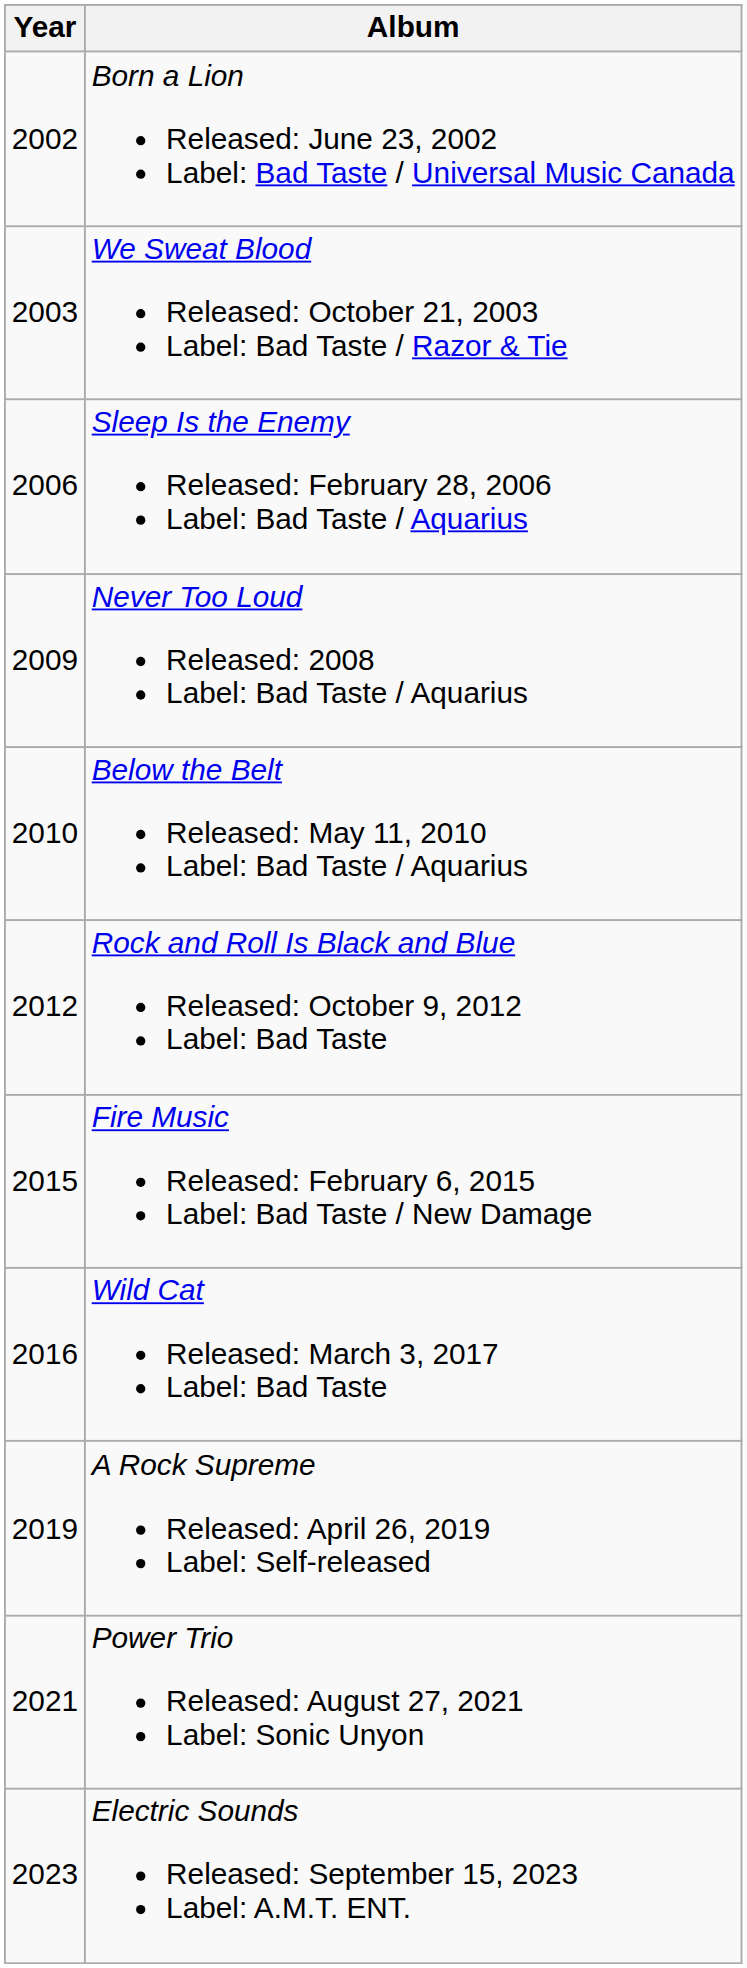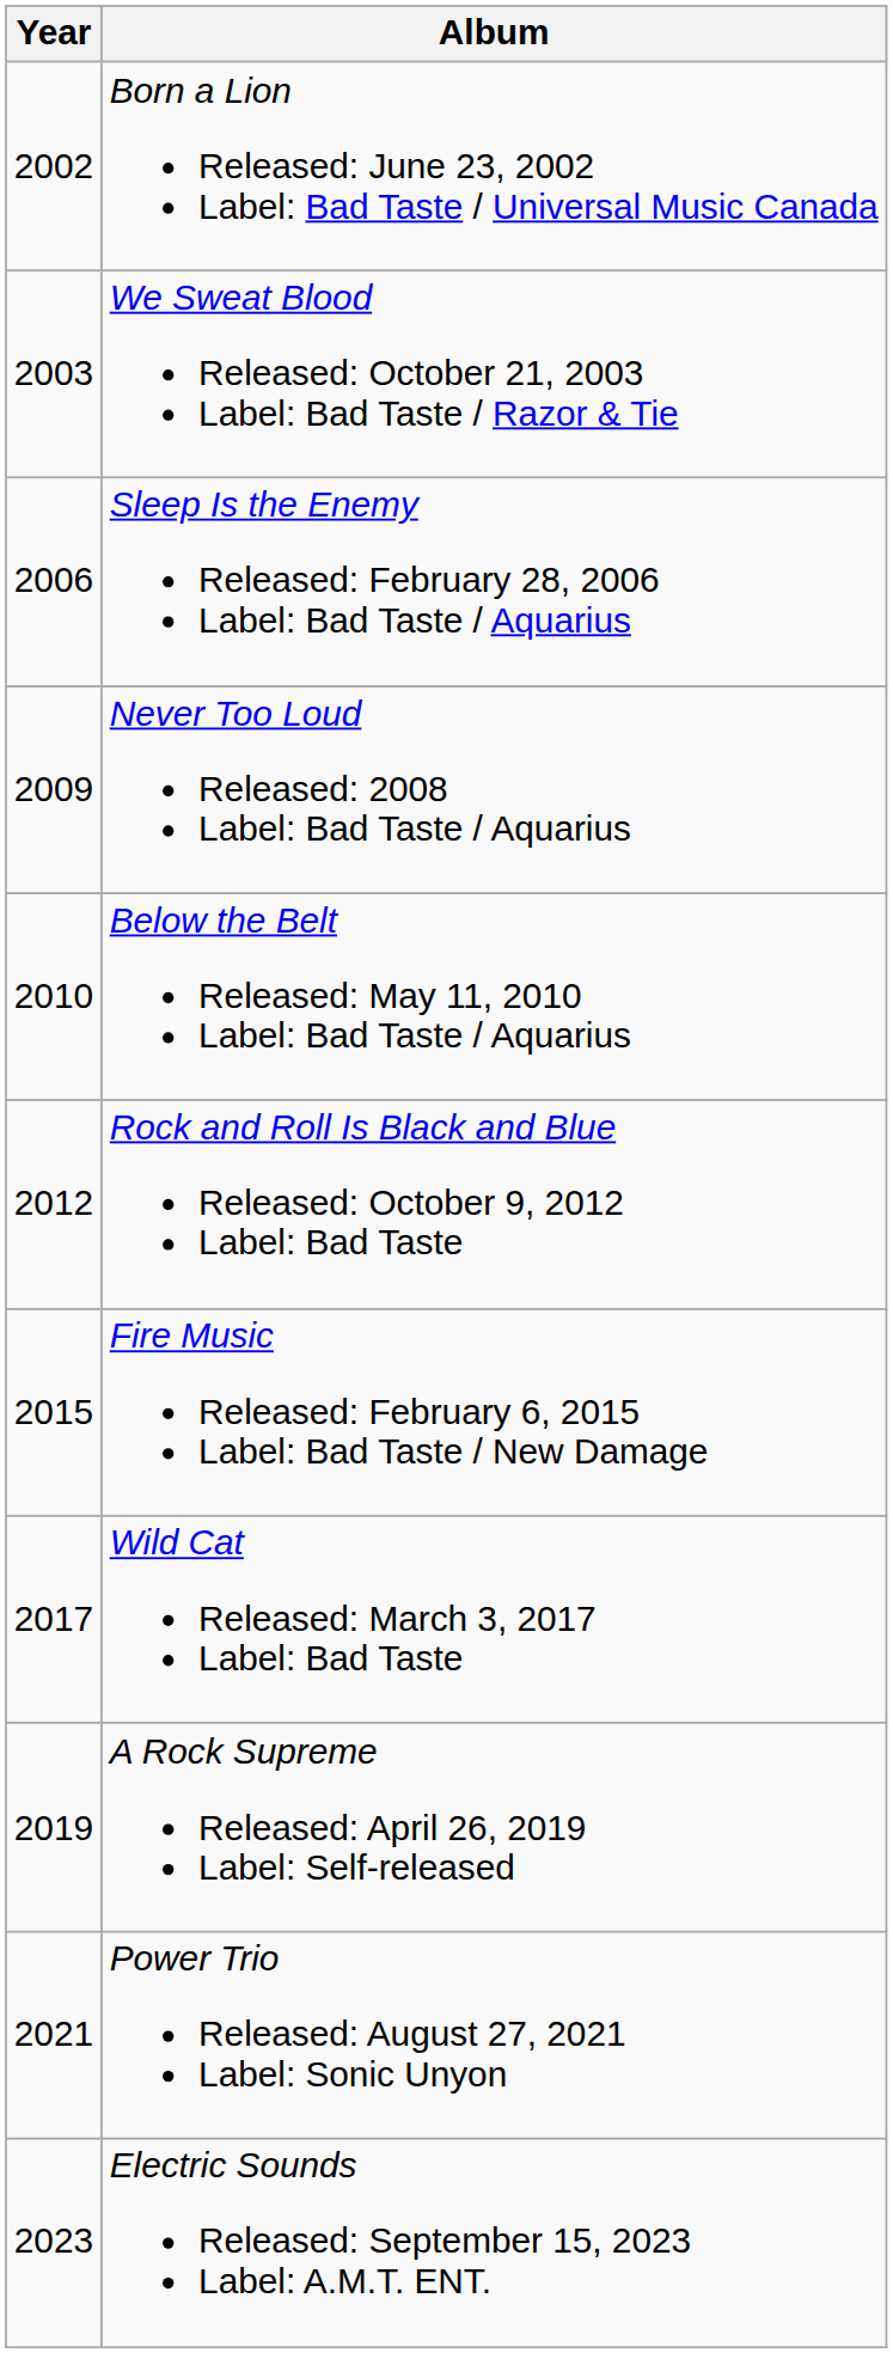 <table class="wikitable" style="text-align:center;">
 <tr>
 <th>Year</th>
 <th>Album</th>
 </tr>
 <tr>
 <td>2002</td>
 <td align="left"><em>Born a Lion</em><br><ul><li>Released:  June 23, 2002</li><li>Label: <a href='#'>Bad Taste</a> / <a href='#'>Universal Music Canada</a></li></ul></td>
 </tr>
 <tr>
 <td>2003</td>
 <td align="left"><em><a href='#'>We Sweat Blood</a></em><br><ul><li>Released: October 21, 2003</li><li>Label: Bad Taste / <a href='#'>Razor & Tie</a></li></ul></td>
 </tr>
 <tr>
 <td>2006</td>
 <td align="left"><em><a href='#'>Sleep Is the Enemy</a></em><br><ul><li>Released: February 28, 2006</li><li>Label: Bad Taste / <a href='#'>Aquarius</a></li></ul></td>
 </tr>
 <tr>
 <td>2009</td>
 <td align="left"><em><a href='#'>Never Too Loud</a></em><br><ul><li>Released: 2008</li><li>Label: Bad Taste / Aquarius</li></ul></td>
 </tr>
 <tr>
 <td>2010</td>
 <td align="left"><em><a href='#'>Below the Belt</a></em><br><ul><li>Released: May 11, 2010</li><li>Label: Bad Taste / Aquarius</li></ul></td>
 </tr>
 <tr>
 <td>2012</td>
 <td align="left"><em><a href='#'>Rock and Roll Is Black and Blue</a></em><br><ul><li>Released: October 9, 2012</li><li>Label: Bad Taste</li></ul></td>
 </tr>
 <tr>
 <td>2015</td>
 <td align="left"><em><a href='#'>Fire Music</a></em><br><ul><li>Released: February 6, 2015</li><li>Label: Bad Taste / New Damage</li></ul></td>
 </tr>
 <tr>
-<td>2016</td>
+<td>2017</td>
 <td align="left"><em><a href='#'>Wild Cat</a></em><br><ul><li>Released: March 3, 2017</li><li>Label: Bad Taste</li></ul></td>
 </tr>
 <tr>
 <td>2019</td>
 <td align="left"><em>A Rock Supreme</em><br><ul><li>Released: April 26, 2019</li><li>Label: Self-released</li></ul></td>
 </tr>
 <tr>
 <td>2021</td>
 <td align="left"><em>Power Trio</em><br><ul><li>Released: August 27, 2021</li><li>Label: Sonic Unyon</li></ul></td>
 </tr>
 <tr>
 <td>2023</td>
 <td align="left"><em>Electric Sounds</em><br><ul><li>Released: September 15, 2023</li><li>Label: A.M.T. ENT.</li></ul></td>
 </tr>
 <tr>
 </tr>
 </table>
